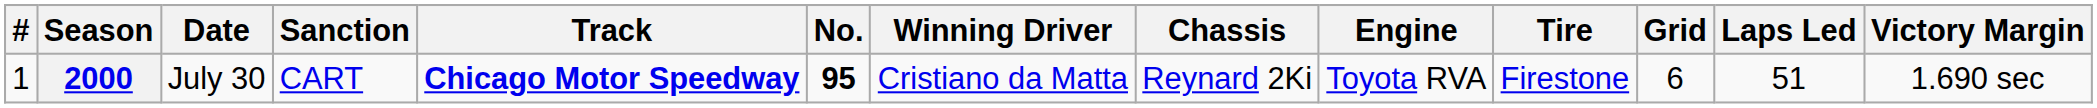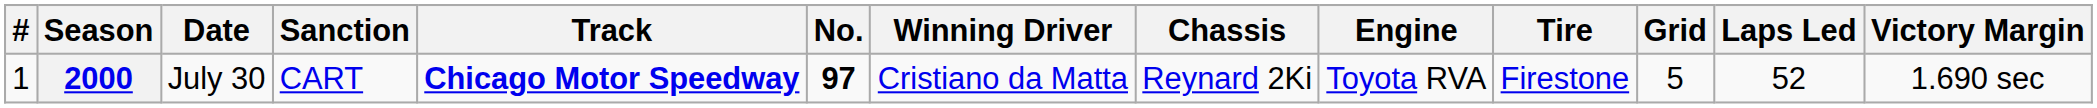 <table class="wikitable" style="font-size:95%;">
 <tr>
 <th>#</th>
 <th>Season</th>
 <th>Date</th>
 <th>Sanction</th>
 <th>Track</th>
 <th>No.</th>
 <th>Winning Driver</th>
 <th>Chassis</th>
 <th>Engine</th>
 <th>Tire</th>
 <th>Grid</th>
 <th>Laps Led</th>
 <th>Victory Margin</th>
 </tr>
 <tr>
 <td>1</td>
 <th><a href='#'>2000</a></th>
 <td>July 30</td>
 <td><a href='#'>CART</a></td>
 <td><strong><a href='#'>Chicago Motor Speedway</a></strong></td>
-<td align=center><strong>95</strong></td>
+<td align=center><strong>97</strong></td>
 <td> <a href='#'>Cristiano da Matta</a></td>
 <td><a href='#'>Reynard</a> 2Ki</td>
 <td><a href='#'>Toyota</a> RVA</td>
 <td><a href='#'>Firestone</a></td>
-<td align=center>6</td>
-<td align=center>51</td>
+<td align=center>5</td>
+<td align=center>52</td>
 <td align=center>1.690 sec</td>
 </tr>
 </table>
